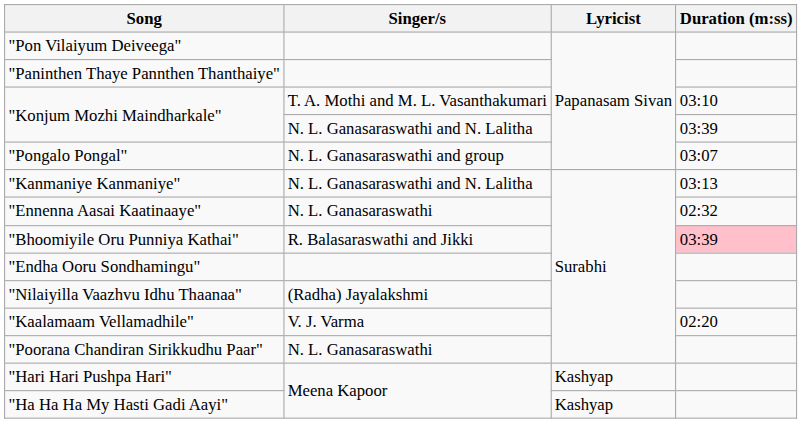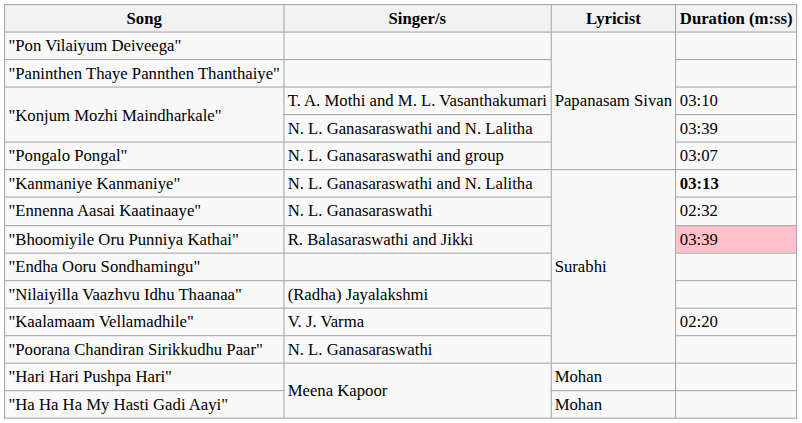 <table class="wikitable" style="font-size:95%;">
 <tr>
 <th>Song</th>
 <th>Singer/s</th>
 <th>Lyricist</th>
 <th>Duration (m:ss)</th>
 </tr>
 <tr>
 <td>"Pon Vilaiyum Deiveega"</td>
 <td></td>
 <td rowspan=5>Papanasam Sivan</td>
 <td></td>
 </tr>
 <tr>
 <td>"Paninthen Thaye Pannthen Thanthaiye"</td>
 <td></td>
 <td></td>
 </tr>
 <tr>
 <td rowspan="2">"Konjum Mozhi Maindharkale"</td>
 <td>T. A. Mothi and M. L. Vasanthakumari</td>
 <td>03:10</td>
 </tr>
 <tr>
 <td>N. L. Ganasaraswathi and N. Lalitha</td>
 <td>03:39</td>
 </tr>
 <tr>
 <td>"Pongalo Pongal"</td>
 <td>N. L. Ganasaraswathi and group</td>
 <td>03:07</td>
 </tr>
 <tr>
 <td>"Kanmaniye Kanmaniye"</td>
 <td>N. L. Ganasaraswathi and N. Lalitha</td>
 <td rowspan=7>Surabhi</td>
-<td>03:13</td>
+<td><strong>03:13</strong></td>
 </tr>
 <tr>
 <td>"Ennenna Aasai Kaatinaaye"</td>
 <td>N. L. Ganasaraswathi</td>
 <td>02:32</td>
 </tr>
 <tr>
 <td>"Bhoomiyile Oru Punniya Kathai"</td>
 <td>R. Balasaraswathi and Jikki</td>
 <td style="background: pink;">03:39</td>
 </tr>
 <tr>
 <td>"Endha Ooru Sondhamingu"</td>
 <td></td>
 <td></td>
 </tr>
 <tr>
 <td>"Nilaiyilla Vaazhvu Idhu Thaanaa"</td>
 <td>(Radha) Jayalakshmi</td>
 <td></td>
 </tr>
 <tr>
 <td>"Kaalamaam Vellamadhile"</td>
 <td>V. J. Varma</td>
 <td>02:20</td>
 </tr>
 <tr>
 <td>"Poorana Chandiran Sirikkudhu Paar"</td>
 <td>N. L. Ganasaraswathi</td>
 <td></td>
 </tr>
 <tr>
 <td>"Hari Hari Pushpa Hari" </td>
 <td rowspan=2>Meena Kapoor</td>
-<td>Kashyap</td>
+<td>Mohan</td>
 <td></td>
 </tr>
 <tr>
 <td>"Ha Ha Ha My Hasti Gadi Aayi" </td>
-<td>Kashyap</td>
+<td>Mohan</td>
 <td></td>
 </tr>
 </table>
